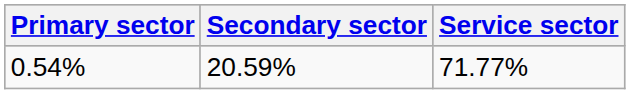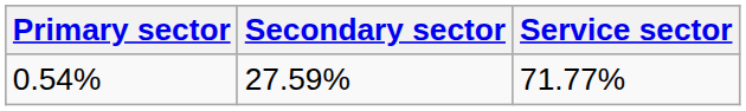 <table class="wikitable">
 <tr>
 <th><a href='#'>Primary sector</a></th>
 <th><a href='#'>Secondary sector</a></th>
 <th><a href='#'>Service sector</a></th>
 </tr>
 <tr>
 <td>0.54%</td>
-<td>20.59%</td>
+<td>27.59%</td>
 <td>71.77%</td>
 </tr>
 </table>
